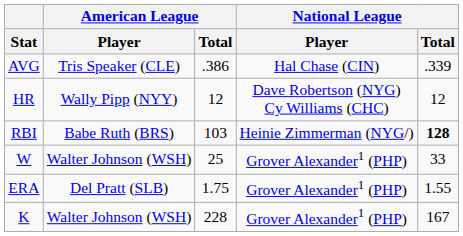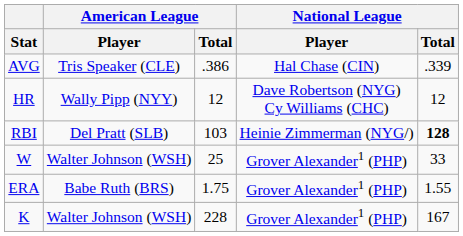 <table class="wikitable" style="text-align:center;">
 <tr>
 <th></th>
 <th colspan=2><a href='#'>American League</a></th>
 <th colspan=2><a href='#'>National League</a></th>
 </tr>
 <tr>
 <th>Stat</th>
 <th>Player</th>
 <th>Total</th>
 <th>Player</th>
 <th>Total</th>
 </tr>
 <tr>
 <td><a href='#'>AVG</a></td>
 <td><a href='#'>Tris Speaker</a> (<a href='#'>CLE</a>)</td>
 <td>.386</td>
 <td><a href='#'>Hal Chase</a> (<a href='#'>CIN</a>)</td>
 <td>.339</td>
 </tr>
 <tr>
 <td><a href='#'>HR</a></td>
 <td><a href='#'>Wally Pipp</a> (<a href='#'>NYY</a>)</td>
 <td>12</td>
 <td><a href='#'>Dave Robertson</a> (<a href='#'>NYG</a>)<br><a href='#'>Cy Williams</a> (<a href='#'>CHC</a>)</td>
 <td>12</td>
 </tr>
 <tr>
 <td><a href='#'>RBI</a></td>
-<td><a href='#'>Babe Ruth</a> (<a href='#'>BRS</a>)</td>
+<td><a href='#'>Del Pratt</a> (<a href='#'>SLB</a>)</td>
 <td>103</td>
 <td><a href='#'>Heinie Zimmerman</a> (<a href='#'>NYG</a>/)</td>
 <td><strong>128</strong></td>
 </tr>
 <tr>
 <td><a href='#'>W</a></td>
 <td><a href='#'>Walter Johnson</a> (<a href='#'>WSH</a>)</td>
 <td>25</td>
 <td><a href='#'>Grover Alexander</a><sup>1</sup> (<a href='#'>PHP</a>)</td>
 <td>33</td>
 </tr>
 <tr>
 <td><a href='#'>ERA</a></td>
-<td><a href='#'>Del Pratt</a> (<a href='#'>SLB</a>)</td>
+<td><a href='#'>Babe Ruth</a> (<a href='#'>BRS</a>)</td>
 <td>1.75</td>
 <td><a href='#'>Grover Alexander</a><sup>1</sup> (<a href='#'>PHP</a>)</td>
 <td>1.55</td>
 </tr>
 <tr>
 <td><a href='#'>K</a></td>
 <td><a href='#'>Walter Johnson</a> (<a href='#'>WSH</a>)</td>
 <td>228</td>
 <td><a href='#'>Grover Alexander</a><sup>1</sup> (<a href='#'>PHP</a>)</td>
 <td>167</td>
 </tr>
 </table>
